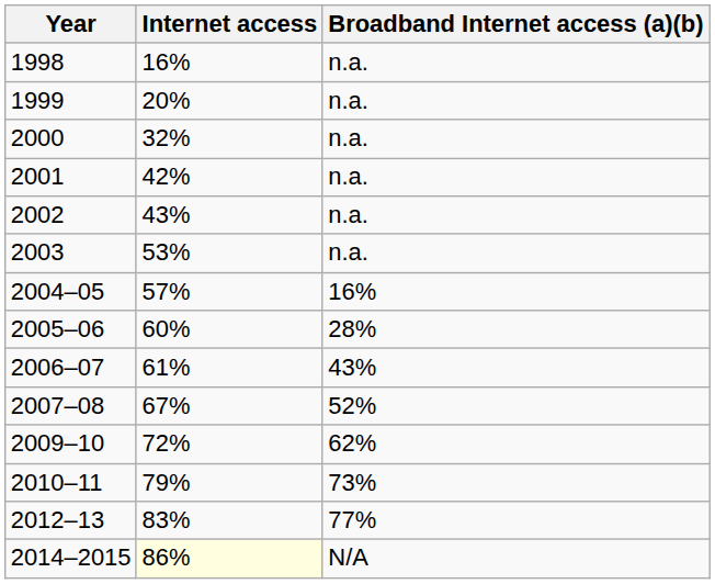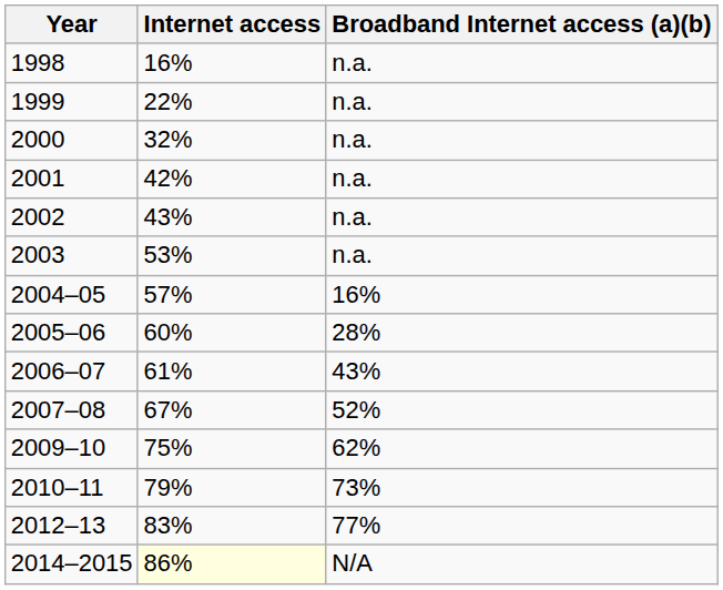 <table class="wikitable">
 <tr>
 <th>Year</th>
 <th>Internet access</th>
 <th>Broadband Internet access (a)(b)</th>
 </tr>
 <tr>
 <td>1998</td>
 <td>16%</td>
 <td>n.a.</td>
 </tr>
 <tr>
 <td>1999</td>
-<td>20%</td>
+<td>22%</td>
 <td>n.a.</td>
 </tr>
 <tr>
 <td>2000</td>
 <td>32%</td>
 <td>n.a.</td>
 </tr>
 <tr>
 <td>2001</td>
 <td>42%</td>
 <td>n.a.</td>
 </tr>
 <tr>
 <td>2002</td>
 <td>43%</td>
 <td>n.a.</td>
 </tr>
 <tr>
 <td>2003</td>
 <td>53%</td>
 <td>n.a.</td>
 </tr>
 <tr>
 <td>2004–05</td>
 <td>57%</td>
 <td>16%</td>
 </tr>
 <tr>
 <td>2005–06</td>
 <td>60%</td>
 <td>28%</td>
 </tr>
 <tr>
 <td>2006–07</td>
 <td>61%</td>
 <td>43%</td>
 </tr>
 <tr>
 <td>2007–08</td>
 <td>67%</td>
 <td>52%</td>
 </tr>
 <tr>
 <td>2009–10</td>
-<td>72%</td>
+<td>75%</td>
 <td>62%</td>
 </tr>
 <tr>
 <td>2010–11</td>
 <td>79%</td>
 <td>73%</td>
 </tr>
 <tr>
 <td>2012–13</td>
 <td>83%</td>
 <td>77%</td>
 </tr>
 <tr>
 <td>2014–2015</td>
 <td style="background: lightyellow;">86%</td>
 <td>N/A</td>
 </tr>
 </table>
